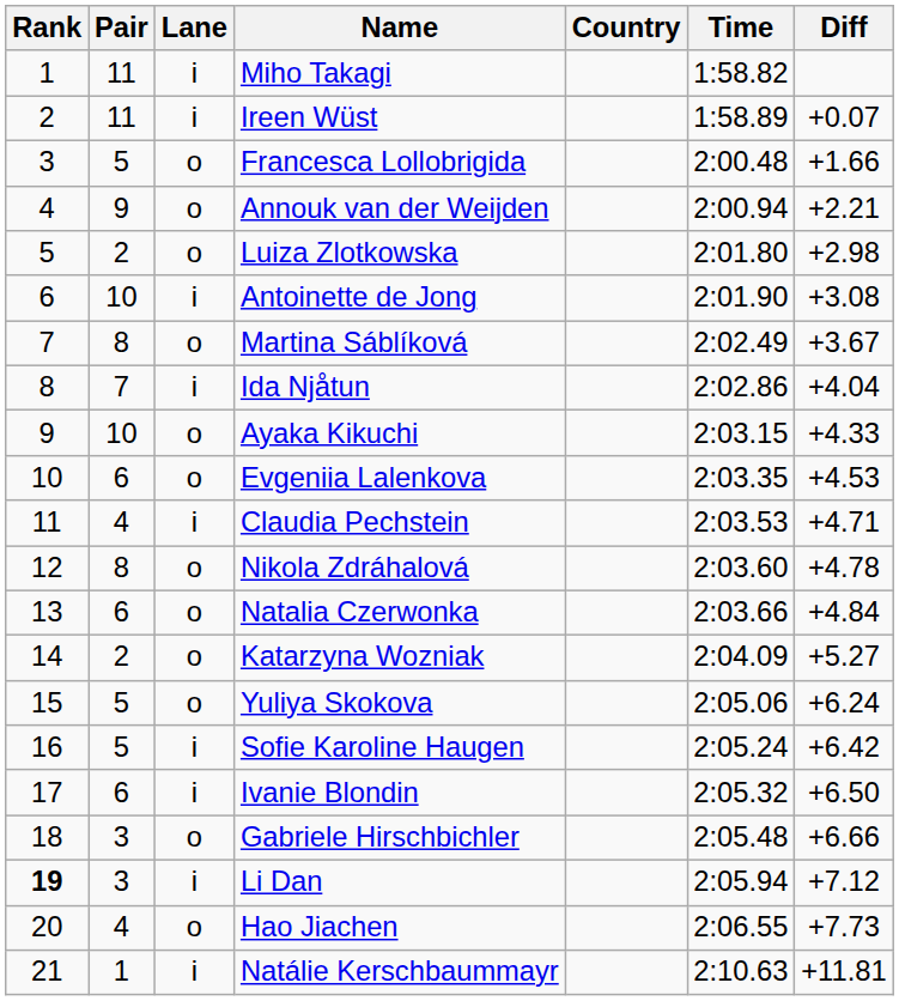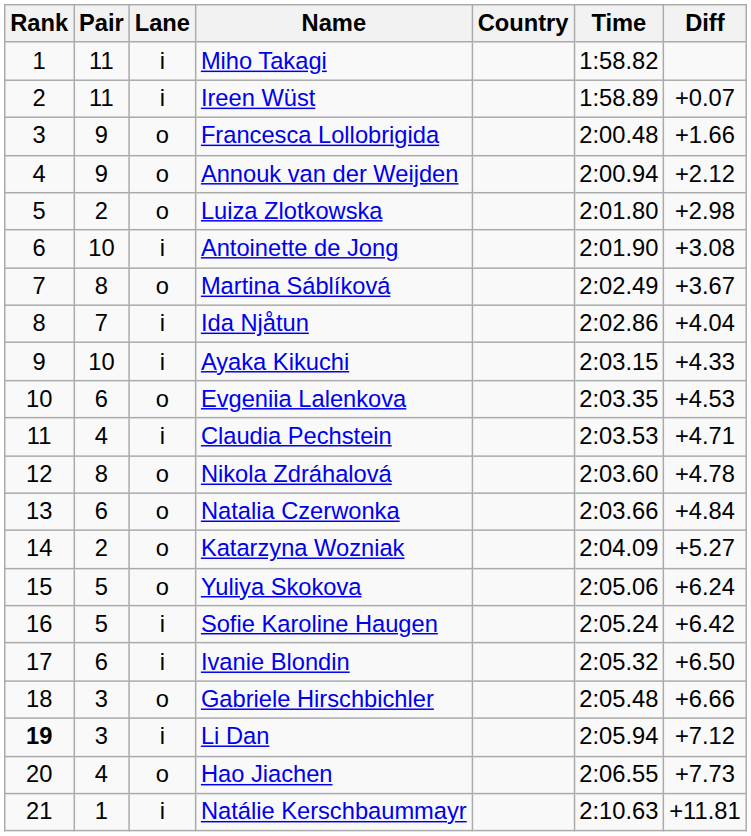 <table class="wikitable sortable" style="text-align:center">
 <tr>
 <th>Rank</th>
 <th>Pair</th>
 <th>Lane</th>
 <th>Name</th>
 <th>Country</th>
 <th>Time</th>
 <th>Diff</th>
 </tr>
 <tr>
 <td>1</td>
 <td>11</td>
 <td>i</td>
 <td style="text-align:left;"><a href='#'>Miho Takagi</a></td>
 <td style="text-align:left;"></td>
 <td>1:58.82</td>
 <td></td>
 </tr>
 <tr>
 <td>2</td>
 <td>11</td>
 <td>i</td>
 <td style="text-align:left;"><a href='#'>Ireen Wüst</a></td>
 <td style="text-align:left;"></td>
 <td>1:58.89</td>
 <td>+0.07</td>
 </tr>
 <tr>
 <td>3</td>
-<td>5</td>
+<td>9</td>
 <td>o</td>
 <td style="text-align:left;"><a href='#'>Francesca Lollobrigida</a></td>
 <td style="text-align:left;"></td>
 <td>2:00.48</td>
 <td>+1.66</td>
 </tr>
 <tr>
 <td>4</td>
 <td>9</td>
 <td>o</td>
 <td style="text-align:left;"><a href='#'>Annouk van der Weijden</a></td>
 <td style="text-align:left;"></td>
 <td>2:00.94</td>
-<td>+2.21</td>
+<td>+2.12</td>
 </tr>
 <tr>
 <td>5</td>
 <td>2</td>
 <td>o</td>
 <td style="text-align:left;"><a href='#'>Luiza Zlotkowska</a></td>
 <td style="text-align:left;"></td>
 <td>2:01.80</td>
 <td>+2.98</td>
 </tr>
 <tr>
 <td>6</td>
 <td>10</td>
 <td>i</td>
 <td style="text-align:left;"><a href='#'>Antoinette de Jong</a></td>
 <td style="text-align:left;"></td>
 <td>2:01.90</td>
 <td>+3.08</td>
 </tr>
 <tr>
 <td>7</td>
 <td>8</td>
 <td>o</td>
 <td style="text-align:left;"><a href='#'>Martina Sáblíková</a></td>
 <td style="text-align:left;"></td>
 <td>2:02.49</td>
 <td>+3.67</td>
 </tr>
 <tr>
 <td>8</td>
 <td>7</td>
 <td>i</td>
 <td style="text-align:left;"><a href='#'>Ida Njåtun</a></td>
 <td style="text-align:left;"></td>
 <td>2:02.86</td>
 <td>+4.04</td>
 </tr>
 <tr>
 <td>9</td>
 <td>10</td>
-<td>o</td>
+<td>i</td>
 <td style="text-align:left;"><a href='#'>Ayaka Kikuchi</a></td>
 <td style="text-align:left;"></td>
 <td>2:03.15</td>
 <td>+4.33</td>
 </tr>
 <tr>
 <td>10</td>
 <td>6</td>
 <td>o</td>
 <td style="text-align:left;"><a href='#'>Evgeniia Lalenkova</a></td>
 <td style="text-align:left;"></td>
 <td>2:03.35</td>
 <td>+4.53</td>
 </tr>
 <tr>
 <td>11</td>
 <td>4</td>
 <td>i</td>
 <td style="text-align:left;"><a href='#'>Claudia Pechstein</a></td>
 <td style="text-align:left;"></td>
 <td>2:03.53</td>
 <td>+4.71</td>
 </tr>
 <tr>
 <td>12</td>
 <td>8</td>
 <td>o</td>
 <td style="text-align:left;"><a href='#'>Nikola Zdráhalová</a></td>
 <td style="text-align:left;"></td>
 <td>2:03.60</td>
 <td>+4.78</td>
 </tr>
 <tr>
 <td>13</td>
 <td>6</td>
 <td>o</td>
 <td style="text-align:left;"><a href='#'>Natalia Czerwonka</a></td>
 <td style="text-align:left;"></td>
 <td>2:03.66</td>
 <td>+4.84</td>
 </tr>
 <tr>
 <td>14</td>
 <td>2</td>
 <td>o</td>
 <td style="text-align:left;"><a href='#'>Katarzyna Wozniak</a></td>
 <td style="text-align:left;"></td>
 <td>2:04.09</td>
 <td>+5.27</td>
 </tr>
 <tr>
 <td>15</td>
 <td>5</td>
 <td>o</td>
 <td style="text-align:left;"><a href='#'>Yuliya Skokova</a></td>
 <td style="text-align:left;"></td>
 <td>2:05.06</td>
 <td>+6.24</td>
 </tr>
 <tr>
 <td>16</td>
 <td>5</td>
 <td>i</td>
 <td style="text-align:left;"><a href='#'>Sofie Karoline Haugen</a></td>
 <td style="text-align:left;"></td>
 <td>2:05.24</td>
 <td>+6.42</td>
 </tr>
 <tr>
 <td>17</td>
 <td>6</td>
 <td>i</td>
 <td style="text-align:left;"><a href='#'>Ivanie Blondin</a></td>
 <td style="text-align:left;"></td>
 <td>2:05.32</td>
 <td>+6.50</td>
 </tr>
 <tr>
 <td>18</td>
 <td>3</td>
 <td>o</td>
 <td style="text-align:left;"><a href='#'>Gabriele Hirschbichler</a></td>
 <td style="text-align:left;"></td>
 <td>2:05.48</td>
 <td>+6.66</td>
 </tr>
 <tr>
 <td><strong>19</strong></td>
 <td>3</td>
 <td>i</td>
 <td style="text-align:left;"><a href='#'>Li Dan</a></td>
 <td style="text-align:left;"></td>
 <td>2:05.94</td>
 <td>+7.12</td>
 </tr>
 <tr>
 <td>20</td>
 <td>4</td>
 <td>o</td>
 <td style="text-align:left;"><a href='#'>Hao Jiachen</a></td>
 <td style="text-align:left;"></td>
 <td>2:06.55</td>
 <td>+7.73</td>
 </tr>
 <tr>
 <td>21</td>
 <td>1</td>
 <td>i</td>
 <td style="text-align:left;"><a href='#'>Natálie Kerschbaummayr</a></td>
 <td style="text-align:left;"></td>
 <td>2:10.63</td>
 <td>+11.81</td>
 </tr>
 </table>
